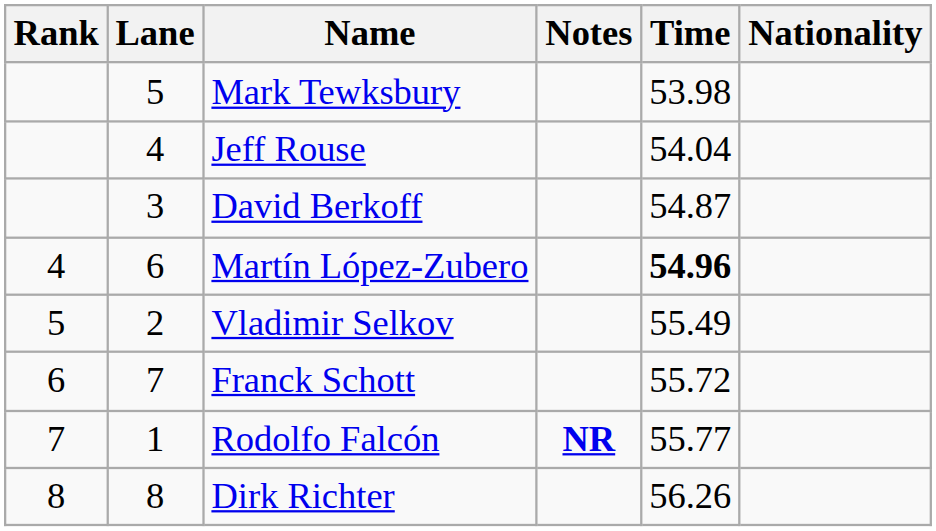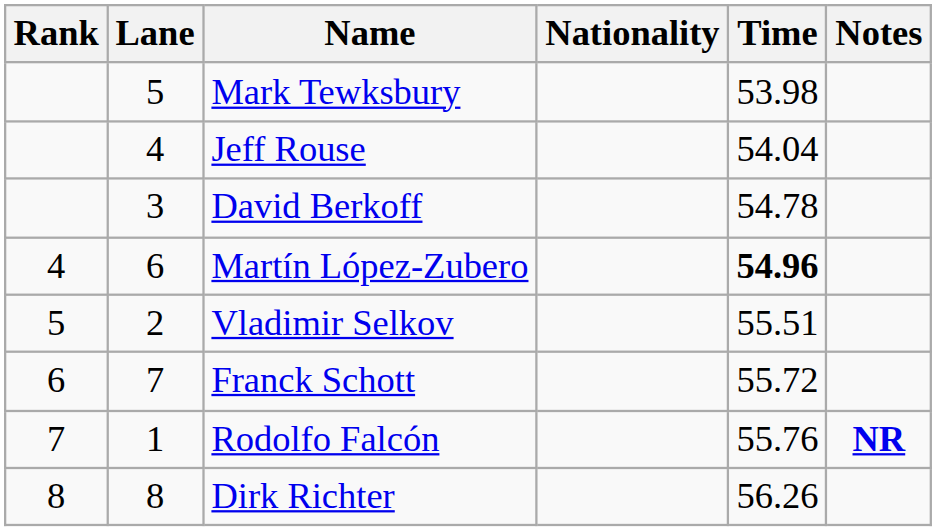 <table class="wikitable sortable" style="text-align:center">
 <tr>
 <th>Rank</th>
 <th>Lane</th>
 <th>Name</th>
+<th>Nationality</th>
+<th>Time</th>
 <th>Notes</th>
-<th>Time</th>
-<th>Nationality</th>
 </tr>
 <tr>
 <td></td>
 <td>5</td>
 <td align=left><a href='#'>Mark Tewksbury</a></td>
+<td align=left></td>
+<td>53.98</td>
 <td></td>
-<td>53.98</td>
-<td align=left></td>
 </tr>
 <tr>
 <td></td>
 <td>4</td>
 <td align=left><a href='#'>Jeff Rouse</a></td>
+<td align=left></td>
+<td>54.04</td>
 <td></td>
-<td>54.04</td>
-<td align=left></td>
 </tr>
 <tr>
 <td></td>
 <td>3</td>
 <td align=left><a href='#'>David Berkoff</a></td>
+<td align=left></td>
+<td>54.78</td>
 <td></td>
-<td>54.87</td>
-<td align=left></td>
 </tr>
 <tr>
 <td>4</td>
 <td>6</td>
 <td align=left><a href='#'>Martín López-Zubero</a></td>
+<td align=left></td>
+<td><strong>54.96</strong></td>
 <td></td>
-<td><strong>54.96</strong></td>
-<td align=left></td>
 </tr>
 <tr>
 <td>5</td>
 <td>2</td>
 <td align=left><a href='#'>Vladimir Selkov</a></td>
+<td align=left></td>
+<td>55.51</td>
 <td></td>
-<td>55.49</td>
-<td align=left></td>
 </tr>
 <tr>
 <td>6</td>
 <td>7</td>
 <td align=left><a href='#'>Franck Schott</a></td>
+<td align=left></td>
+<td>55.72</td>
 <td></td>
-<td>55.72</td>
-<td align=left></td>
 </tr>
 <tr>
 <td>7</td>
 <td>1</td>
 <td align=left><a href='#'>Rodolfo Falcón</a></td>
+<td align=left></td>
+<td>55.76</td>
 <td><strong><a href='#'>NR</a></strong></td>
-<td>55.77</td>
-<td align=left></td>
 </tr>
 <tr>
 <td>8</td>
 <td>8</td>
 <td align=left><a href='#'>Dirk Richter</a></td>
+<td align=left></td>
+<td>56.26</td>
 <td></td>
-<td>56.26</td>
-<td align=left></td>
 </tr>
 </table>
